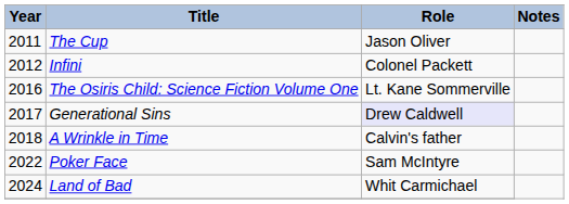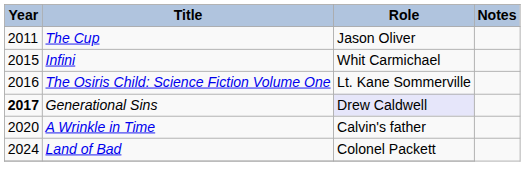 <table class="wikitable">
 <tr>
 <th style="background:#B0C4DE;">Year</th>
 <th style="background:#B0C4DE;">Title</th>
 <th style="background:#B0C4DE;">Role</th>
 <th style="background:#B0C4DE;">Notes</th>
 </tr>
 <tr>
 <td>2011</td>
 <td><em><a href='#'>The Cup</a></em></td>
 <td>Jason Oliver</td>
 <td></td>
 </tr>
 <tr>
-<td>2012</td>
+<td>2015</td>
 <td><em><a href='#'>Infini</a></em></td>
-<td>Colonel Packett</td>
+<td>Whit Carmichael</td>
 <td></td>
 </tr>
 <tr>
 <td>2016</td>
 <td><em><a href='#'>The Osiris Child: Science Fiction Volume One</a></em></td>
 <td>Lt. Kane Sommerville</td>
 <td></td>
 </tr>
 <tr>
-<td>2017</td>
+<td><strong>2017</strong></td>
 <td><em>Generational Sins</em></td>
 <td style="background: lavender;">Drew Caldwell</td>
 <td></td>
 </tr>
 <tr>
-<td>2018</td>
+<td>2020</td>
 <td><em><a href='#'>A Wrinkle in Time</a></em></td>
 <td>Calvin's father</td>
 <td></td>
 </tr>
 <tr>
-<td>2022</td>
-<td><em><a href='#'>Poker Face</a></em></td>
-<td>Sam McIntyre</td>
-<td></td>
-</tr>
-<tr>
 <td>2024</td>
 <td><em><a href='#'>Land of Bad</a></em></td>
-<td>Whit Carmichael</td>
+<td>Colonel Packett</td>
 </tr>
 <tr>
 </tr>
 </table>
